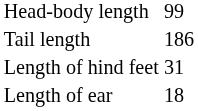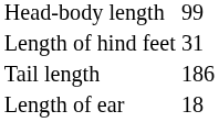 <table border=0>
 <tr>
 <td>Head-body length</td>
 <td>99</td>
 </tr>
 <tr>
+<td>Length of hind feet</td>
+<td>31</td>
+</tr>
+<tr>
 <td>Tail length</td>
 <td>186</td>
-</tr>
-<tr>
-<td>Length of hind feet</td>
-<td>31</td>
 </tr>
 <tr>
 <td>Length of ear</td>
 <td>18</td>
 </tr>
 </table>
